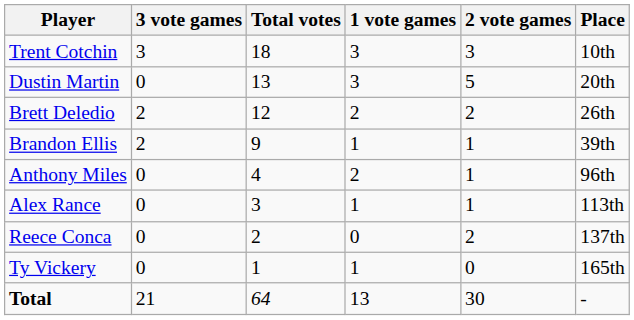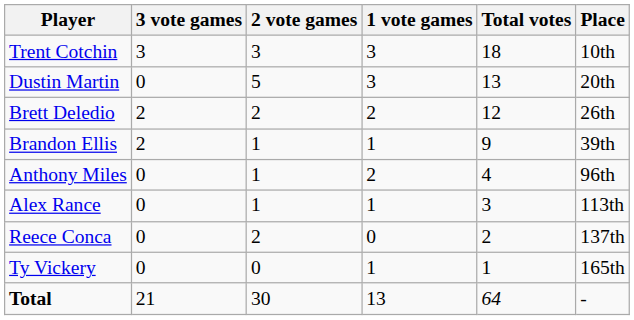 <table class="wikitable">
 <tr>
 <th>Player</th>
 <th>3 vote games</th>
+<th>2 vote games</th>
+<th>1 vote games</th>
 <th>Total votes</th>
-<th>1 vote games</th>
-<th>2 vote games</th>
 <th>Place</th>
 </tr>
 <tr>
 <td><a href='#'>Trent Cotchin</a></td>
 <td>3</td>
-<td>18</td>
 <td>3</td>
 <td>3</td>
+<td>18</td>
 <td>10th</td>
 </tr>
 <tr>
 <td><a href='#'>Dustin Martin</a></td>
 <td>0</td>
+<td>5</td>
+<td>3</td>
 <td>13</td>
-<td>3</td>
-<td>5</td>
 <td>20th</td>
 </tr>
 <tr>
 <td><a href='#'>Brett Deledio</a></td>
 <td>2</td>
-<td>12</td>
 <td>2</td>
 <td>2</td>
+<td>12</td>
 <td>26th</td>
 </tr>
 <tr>
 <td><a href='#'>Brandon Ellis</a></td>
 <td>2</td>
-<td>9</td>
 <td>1</td>
 <td>1</td>
+<td>9</td>
 <td>39th</td>
 </tr>
 <tr>
 <td><a href='#'>Anthony Miles</a></td>
 <td>0</td>
+<td>1</td>
+<td>2</td>
 <td>4</td>
-<td>2</td>
-<td>1</td>
 <td>96th</td>
 </tr>
 <tr>
 <td><a href='#'>Alex Rance</a></td>
 <td>0</td>
-<td>3</td>
 <td>1</td>
 <td>1</td>
+<td>3</td>
 <td>113th</td>
 </tr>
 <tr>
 <td><a href='#'>Reece Conca</a></td>
 <td>0</td>
 <td>2</td>
 <td>0</td>
 <td>2</td>
 <td>137th</td>
 </tr>
 <tr>
 <td><a href='#'>Ty Vickery</a></td>
 <td>0</td>
+<td>0</td>
 <td>1</td>
 <td>1</td>
-<td>0</td>
 <td>165th</td>
 </tr>
 <tr>
 <td><strong>Total</strong></td>
 <td>21</td>
+<td>30</td>
+<td>13</td>
 <td><em>64</em></td>
-<td>13</td>
-<td>30</td>
 <td>-</td>
 </tr>
 </table>
